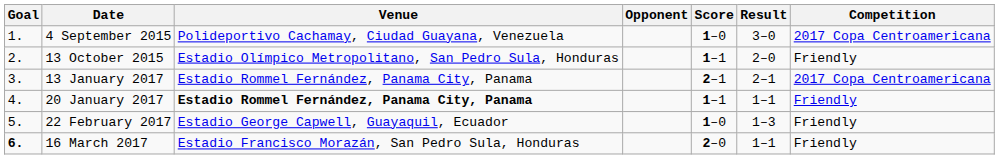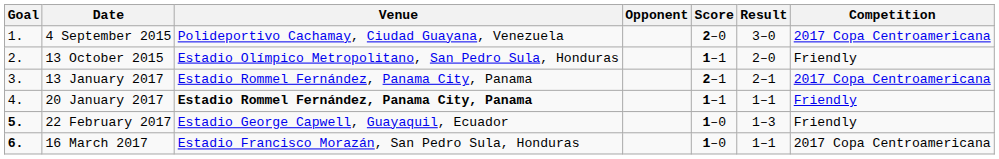 <table class="wikitable plainrowheaders sortable">
 <tr>
 <th>Goal</th>
 <th>Date</th>
 <th>Venue</th>
 <th>Opponent</th>
 <th>Score</th>
 <th>Result</th>
 <th>Competition</th>
 </tr>
 <tr>
 <td>1.</td>
 <td>4 September 2015</td>
 <td><a href='#'>Polideportivo Cachamay</a>, <a href='#'>Ciudad Guayana</a>, Venezuela</td>
 <td></td>
-<td align=center><strong>1</strong>–0</td>
+<td align=center><strong>2</strong>–0</td>
 <td align=center>3–0</td>
 <td><a href='#'>2017 Copa Centroamericana</a></td>
 </tr>
 <tr>
 <td>2.</td>
 <td>13 October 2015</td>
 <td><a href='#'>Estadio Olímpico Metropolitano</a>, <a href='#'>San Pedro Sula</a>, Honduras</td>
 <td></td>
 <td align=center><strong>1</strong>–1</td>
 <td align=center>2–0</td>
 <td>Friendly</td>
 </tr>
 <tr>
 <td>3.</td>
 <td>13 January 2017</td>
 <td><a href='#'>Estadio Rommel Fernández</a>, <a href='#'>Panama City</a>, Panama</td>
 <td></td>
 <td align=center><strong>2</strong>–1</td>
 <td align=center>2–1</td>
 <td><a href='#'>2017 Copa Centroamericana</a></td>
 </tr>
 <tr>
 <td>4.</td>
 <td>20 January 2017</td>
 <td><strong>Estadio Rommel Fernández, Panama City, Panama</strong></td>
 <td></td>
 <td align=center><strong>1</strong>–1</td>
 <td align=center>1–1</td>
 <td><a href='#'>Friendly</a></td>
 </tr>
 <tr>
-<td>5.</td>
+<td><strong>5.</strong></td>
 <td>22 February 2017</td>
 <td><a href='#'>Estadio George Capwell</a>, <a href='#'>Guayaquil</a>, Ecuador</td>
 <td></td>
 <td align=center><strong>1</strong>–0</td>
 <td align=center>1–3</td>
 <td>Friendly</td>
 </tr>
 <tr>
 <td><strong>6.</strong></td>
 <td>16 March 2017</td>
 <td><a href='#'>Estadio Francisco Morazán</a>, San Pedro Sula, Honduras</td>
 <td></td>
-<td align=center><strong>2</strong>–0</td>
+<td align=center><strong>1</strong>–0</td>
 <td align=center>1–1</td>
-<td>Friendly</td>
+<td>2017 Copa Centroamericana</td>
 </tr>
 </table>
